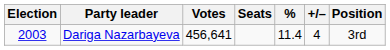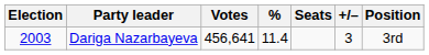 <table class="wikitable" style="text-align:center">
 <tr>
 <th><strong>Election</strong></th>
 <th>Party leader</th>
 <th><strong>Votes</strong></th>
+<th><strong>%</strong></th>
 <th><strong>Seats</strong></th>
-<th><strong>%</strong></th>
 <th>+/–</th>
 <th><strong>Position</strong></th>
 </tr>
 <tr>
 <td><a href='#'>2003</a></td>
 <td><a href='#'>Dariga Nazarbayeva</a></td>
 <td>456,641</td>
+<td>11.4</td>
 <td></td>
-<td>11.4</td>
-<td> 4</td>
+<td> 3</td>
 <td> 3rd</td>
 </tr>
 </table>
